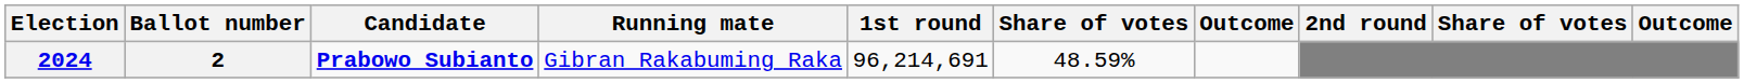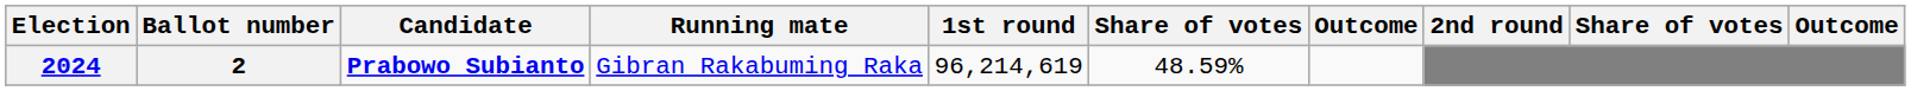 <table class="wikitable">
 <tr>
 <th>Election</th>
 <th>Ballot number</th>
 <th>Candidate</th>
 <th>Running mate</th>
 <th>1st round<br></th>
 <th>Share of votes</th>
 <th>Outcome</th>
 <th>2nd round<br></th>
 <th>Share of votes</th>
 <th>Outcome</th>
 </tr>
 <tr>
 <th><a href='#'>2024</a></th>
 <th>2</th>
 <td><strong><a href='#'>Prabowo Subianto</a></strong></td>
 <td><a href='#'>Gibran Rakabuming Raka</a></td>
-<td>96,214,691</td>
+<td>96,214,619</td>
 <td align=center>48.59%</td>
 <td></td>
 <td colspan="3" bgcolor="grey"></td>
 </tr>
 </table>
